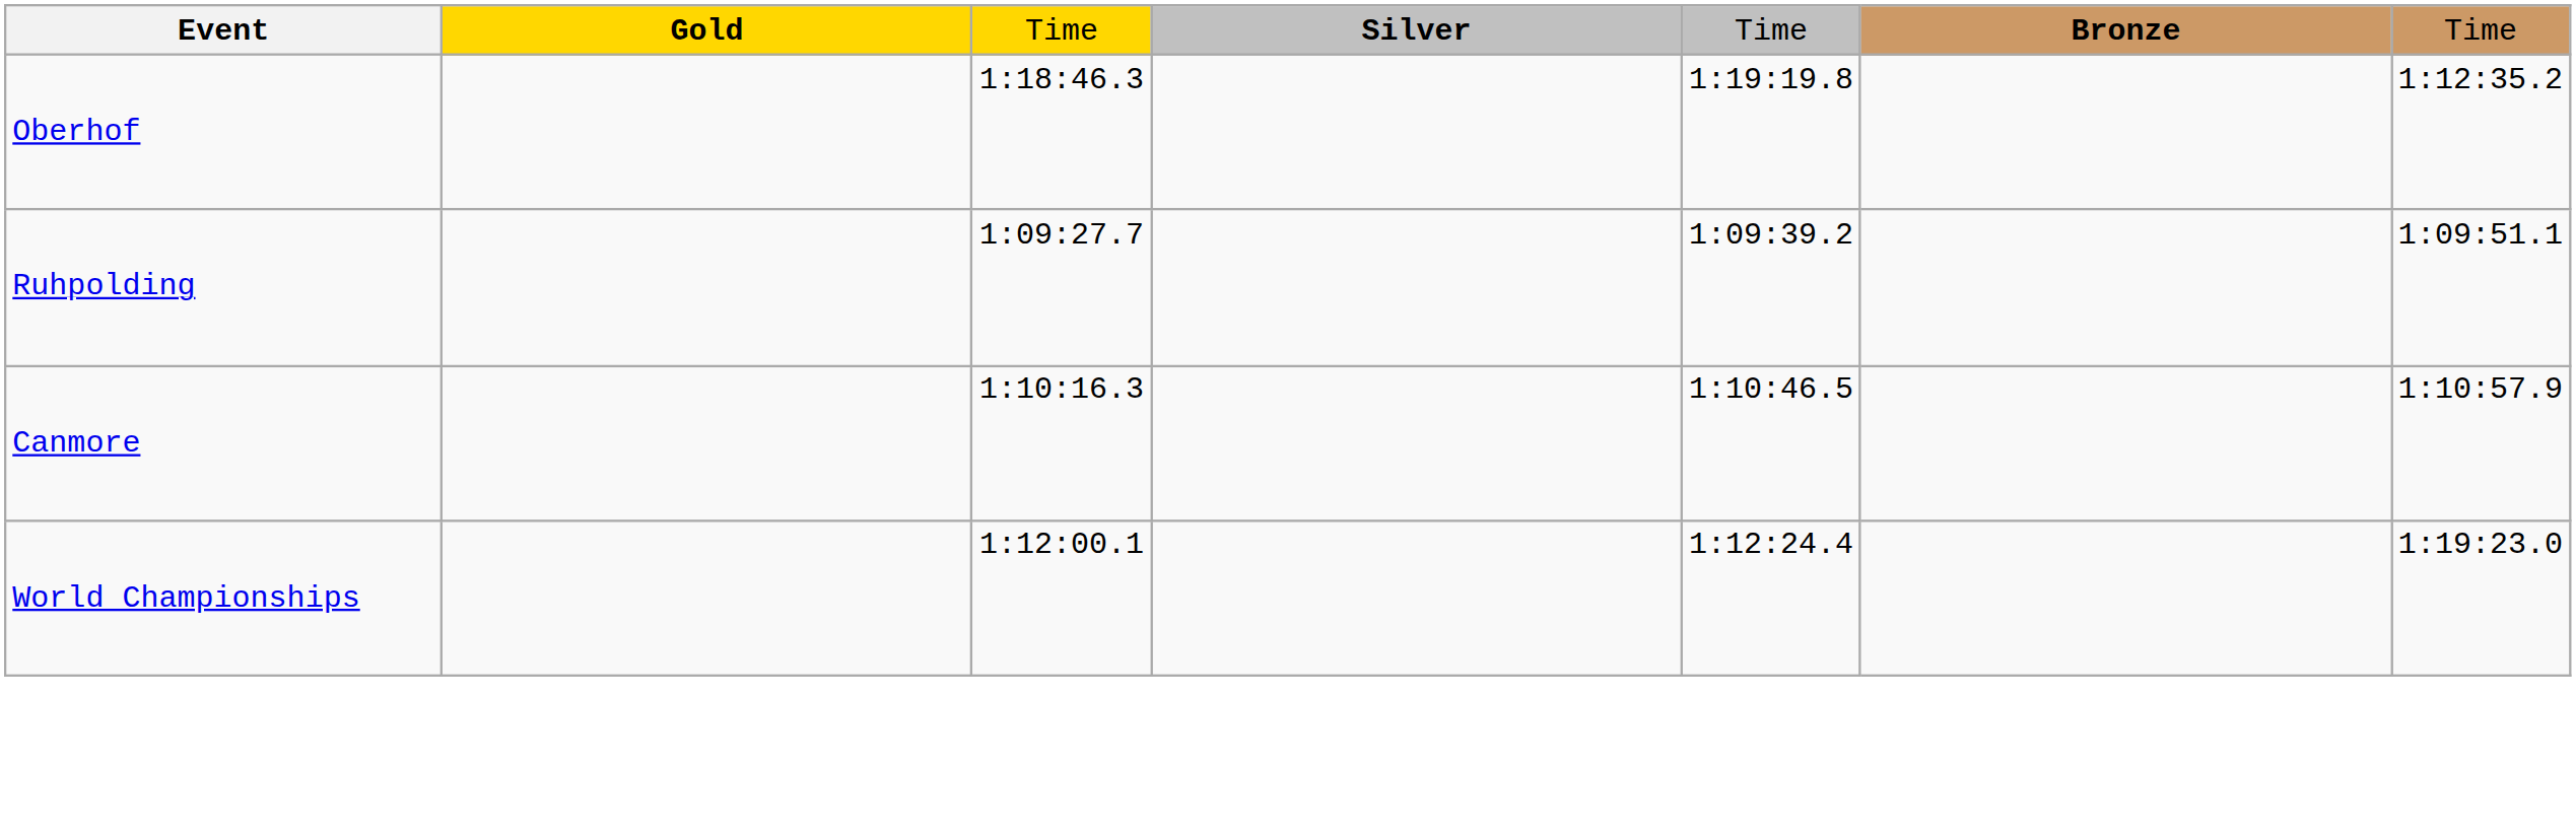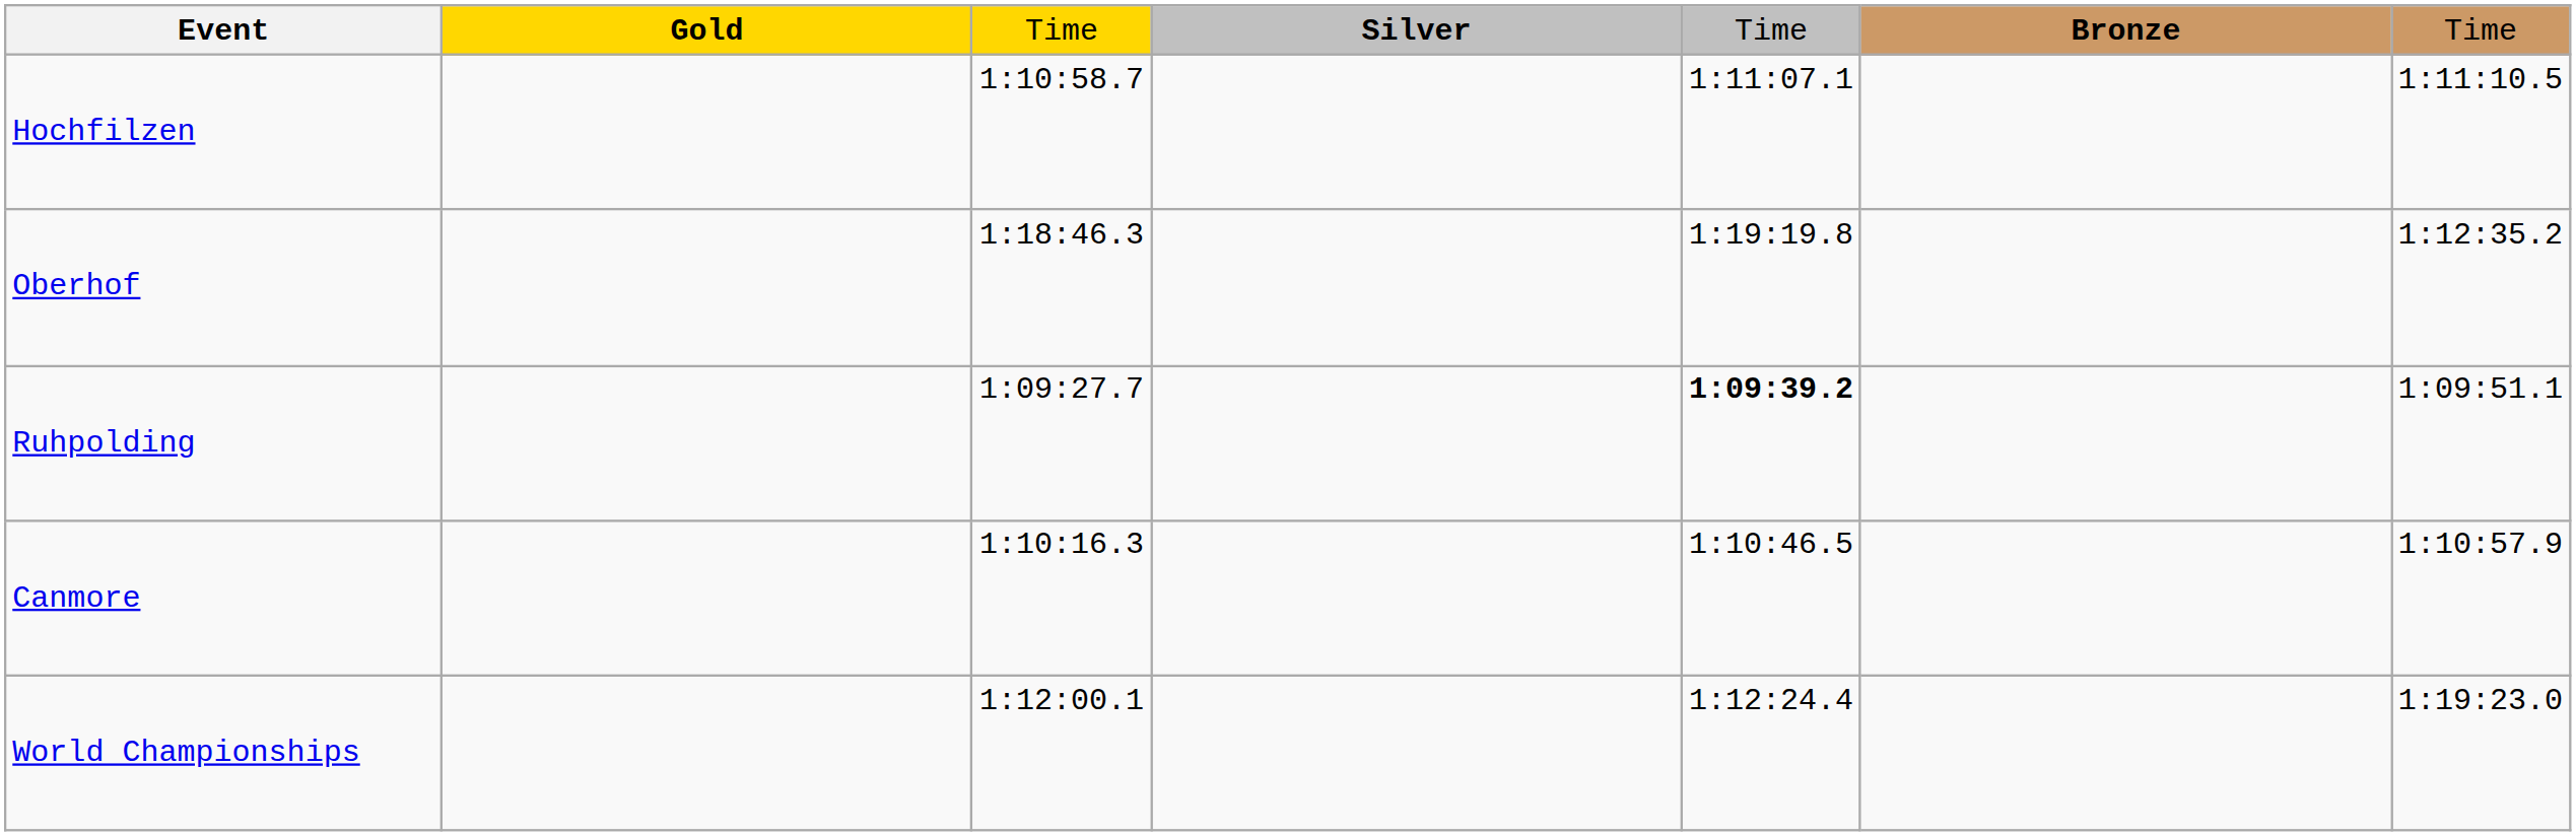 <table class="wikitable">
 <tr>
 <th width="180">Event</th>
 <th width="220" style="background:gold">Gold</th>
 <th width="70" style="background:gold;font-weight:normal">Time</th>
 <th width="220" style="background:silver">Silver</th>
 <th width="70" style="background:silver;font-weight:normal">Time</th>
 <th width="220" style="background:#CC9966">Bronze</th>
 <th width="70" style="background:#CC9966;font-weight:normal">Time</th>
+</tr>
+<tr>
+<td><a href='#'>Hochfilzen</a><br></td>
+<td></td>
+<td align="right">1:10:58.7 <br>  <br>  <br>  <br> </td>
+<td></td>
+<td align="right">1:11:07.1 <br>  <br>  <br>  <br> </td>
+<td></td>
+<td align="right">1:11:10.5 <br>  <br>  <br>  <br> </td>
 </tr>
 <tr>
 <td><a href='#'>Oberhof</a><br></td>
 <td></td>
 <td align="right">1:18:46.3 <br>  <br>  <br>  <br> </td>
 <td></td>
 <td align="right">1:19:19.8 <br>  <br>  <br>  <br> </td>
 <td></td>
 <td align="right">1:12:35.2 <br>  <br>  <br>  <br> </td>
 </tr>
 <tr>
 <td><a href='#'>Ruhpolding</a><br></td>
 <td></td>
 <td align="right">1:09:27.7 <br>  <br>  <br>  <br> </td>
 <td></td>
-<td align="right">1:09:39.2 <br>  <br>  <br>  <br> </td>
+<td align="right"><strong>1:09:39.2 <br>  <br>  <br>  <br> </strong></td>
 <td></td>
 <td align="right">1:09:51.1 <br>  <br>  <br>  <br> </td>
 </tr>
 <tr>
 <td><a href='#'>Canmore</a><br></td>
 <td></td>
 <td align="right">1:10:16.3 <br>  <br>  <br>  <br> </td>
 <td></td>
 <td align="right">1:10:46.5 <br>  <br>  <br>  <br> </td>
 <td></td>
 <td align="right">1:10:57.9 <br>  <br>  <br>  <br> </td>
 </tr>
 <tr>
 <td><a href='#'>World Championships</a><br></td>
 <td></td>
 <td align="right">1:12:00.1 <br>  <br>  <br>  <br> </td>
 <td></td>
 <td align="right">1:12:24.4 <br>  <br>  <br>  <br> </td>
 <td></td>
 <td align="right">1:19:23.0 <br>  <br>  <br>  <br> </td>
 </tr>
 </table>
